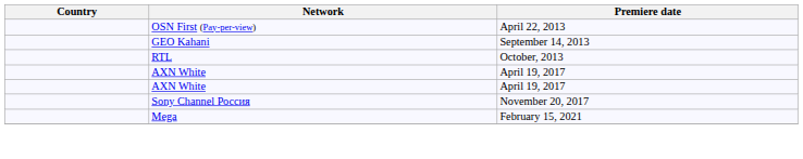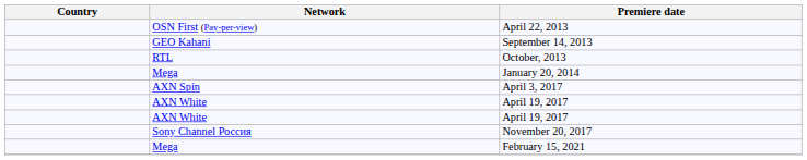 <table class="wikitable" style="text-align:left; font-size:100%; line-height:14px; background:#F8F8FF; width:72%;">
 <tr>
 <th>Country</th>
 <th>Network</th>
 <th>Premiere date</th>
 </tr>
 <tr>
 <td></td>
 <td><a href='#'>OSN First</a> <small>(<a href='#'>Pay-per-view</a>)</small></td>
 <td>April 22, 2013</td>
 </tr>
 <tr>
 <td></td>
 <td><a href='#'>GEO Kahani</a></td>
 <td>September 14, 2013</td>
 </tr>
 <tr>
 <td></td>
 <td><a href='#'>RTL</a></td>
 <td>October, 2013</td>
+</tr>
+<tr>
+<td></td>
+<td><a href='#'>Mega</a></td>
+<td>January 20, 2014</td>
+</tr>
+<tr>
+<td></td>
+<td><a href='#'>AXN Spin</a></td>
+<td>April 3, 2017</td>
 </tr>
 <tr>
 <td></td>
 <td><a href='#'>AXN White</a></td>
 <td>April 19, 2017</td>
 </tr>
 <tr>
 <td></td>
 <td><a href='#'>AXN White</a></td>
 <td>April 19, 2017</td>
 </tr>
 <tr>
 <td></td>
 <td><a href='#'>Sony Channel Россия</a></td>
 <td>November 20, 2017</td>
 </tr>
 <tr>
 <td></td>
 <td><a href='#'>Mega</a></td>
 <td>February 15, 2021</td>
 </tr>
 <tr>
 </tr>
 </table>
